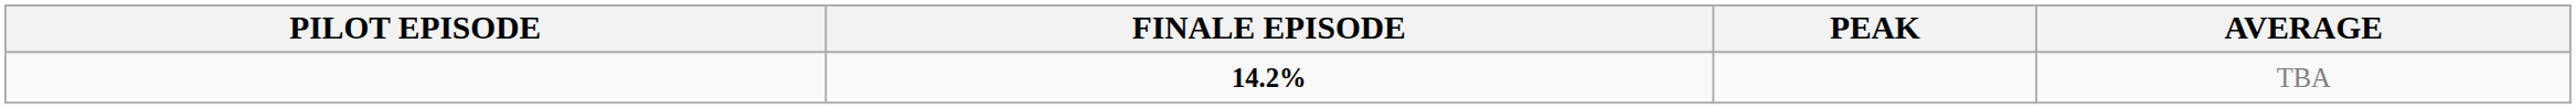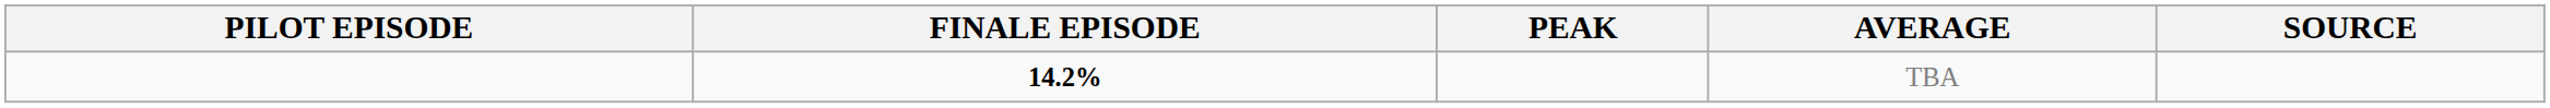 <table class="wikitable" style="text-align:center; background:#f9f9f9; line-height:16px;" width="100%">
 <tr>
 <th>PILOT EPISODE</th>
 <th>FINALE EPISODE</th>
 <th>PEAK</th>
 <th>AVERAGE</th>
+<th>SOURCE</th>
 </tr>
 <tr>
 <td></td>
 <td style="text-align:center; color:black;"><small><strong>14.2%</strong></small></td>
 <td></td>
 <td style="text-align:center; color:gray;"><small>TBA</small></td>
+<td></td>
 </tr>
 </table>
